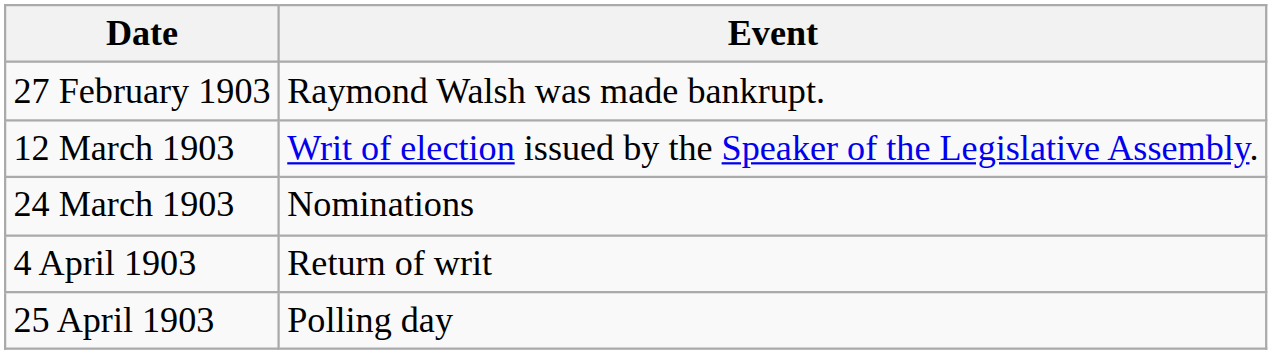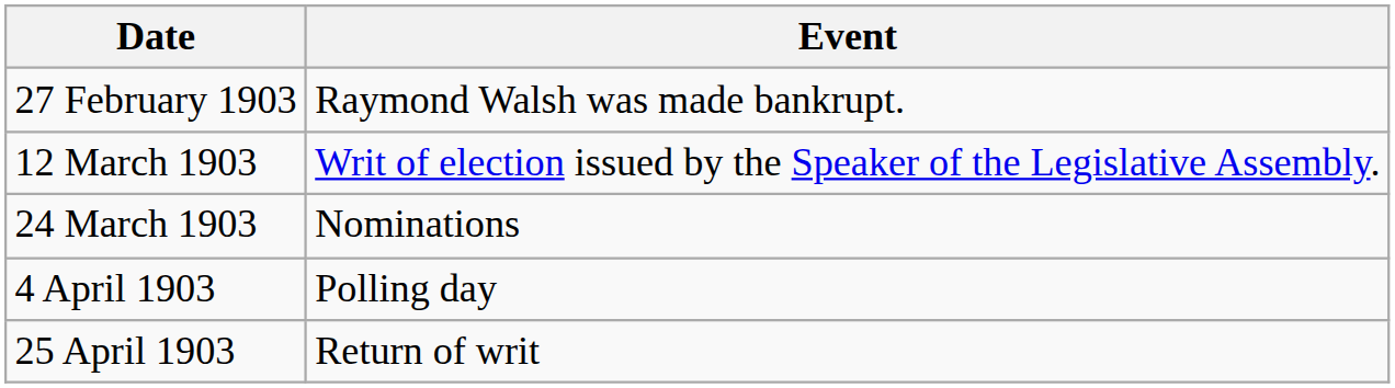 <table class="wikitable">
 <tr>
 <th>Date</th>
 <th>Event</th>
 </tr>
 <tr>
 <td>27 February 1903</td>
 <td>Raymond Walsh was made bankrupt.</td>
 </tr>
 <tr>
 <td>12 March 1903</td>
 <td><a href='#'>Writ of election</a> issued by the <a href='#'>Speaker of the Legislative Assembly</a>.</td>
 </tr>
 <tr>
 <td>24 March 1903</td>
 <td>Nominations</td>
 </tr>
 <tr>
 <td>4 April 1903</td>
-<td>Return of writ</td>
+<td>Polling day</td>
 </tr>
 <tr>
 <td>25 April 1903</td>
-<td>Polling day</td>
+<td>Return of writ</td>
 </tr>
 </table>
